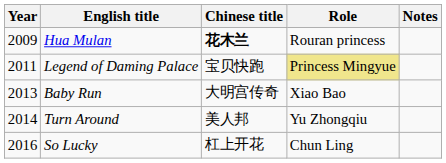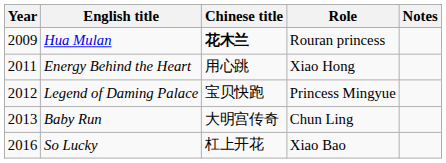 <table class="wikitable sortable">
 <tr>
 <th>Year</th>
 <th>English title</th>
 <th>Chinese title</th>
 <th>Role</th>
 <th class="unsortable">Notes</th>
 </tr>
 <tr>
 <td>2009</td>
 <td><em><a href='#'>Hua Mulan</a></em></td>
 <td><strong>花木兰</strong></td>
 <td>Rouran princess</td>
 <td></td>
 </tr>
 <tr>
 <td>2011</td>
+<td><em>Energy Behind the Heart</em></td>
+<td>用心跳</td>
+<td>Xiao Hong</td>
+<td></td>
+</tr>
+<tr>
+<td>2012</td>
 <td><em>Legend of Daming Palace</em></td>
 <td>宝贝快跑</td>
-<td style="background: khaki;">Princess Mingyue</td>
+<td>Princess Mingyue</td>
 <td></td>
 </tr>
 <tr>
 <td>2013</td>
 <td><em>Baby Run</em></td>
 <td>大明宫传奇</td>
-<td>Xiao Bao</td>
-<td></td>
-</tr>
-<tr>
-<td>2014</td>
-<td><em>Turn Around</em></td>
-<td>美人邦</td>
-<td>Yu Zhongqiu</td>
+<td>Chun Ling</td>
 <td></td>
 </tr>
 <tr>
 <td>2016</td>
 <td><em>So Lucky</em></td>
 <td>杠上开花</td>
-<td>Chun Ling</td>
+<td>Xiao Bao</td>
 <td></td>
 </tr>
 </table>
